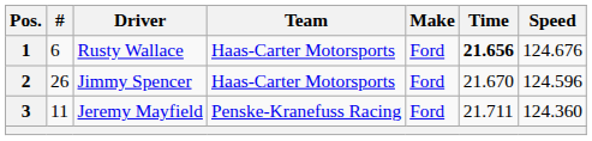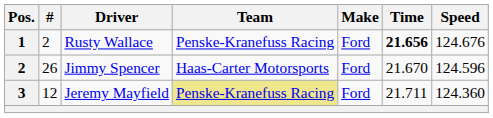 <table class="wikitable" style="font-size:95%">
 <tr>
 <th>Pos.</th>
 <th>#</th>
 <th>Driver</th>
 <th>Team</th>
 <th>Make</th>
 <th>Time</th>
 <th>Speed</th>
 </tr>
 <tr>
 <th>1</th>
-<td>6</td>
+<td>2</td>
 <td><a href='#'>Rusty Wallace</a></td>
-<td><a href='#'>Haas-Carter Motorsports</a></td>
+<td><a href='#'>Penske-Kranefuss Racing</a></td>
 <td><a href='#'>Ford</a></td>
 <td><strong>21.656</strong></td>
 <td>124.676</td>
 </tr>
 <tr>
 <th>2</th>
 <td>26</td>
 <td><a href='#'>Jimmy Spencer</a></td>
 <td><a href='#'>Haas-Carter Motorsports</a></td>
 <td><a href='#'>Ford</a></td>
 <td>21.670</td>
 <td>124.596</td>
 </tr>
 <tr>
 <th>3</th>
-<td>11</td>
+<td>12</td>
 <td><a href='#'>Jeremy Mayfield</a></td>
-<td><a href='#'>Penske-Kranefuss Racing</a></td>
+<td style="background: khaki;"><a href='#'>Penske-Kranefuss Racing</a></td>
 <td><a href='#'>Ford</a></td>
 <td>21.711</td>
 <td>124.360</td>
 </tr>
 <tr>
 <th colspan="7"></th>
 </tr>
 </table>
